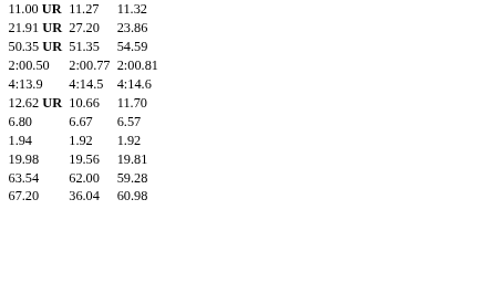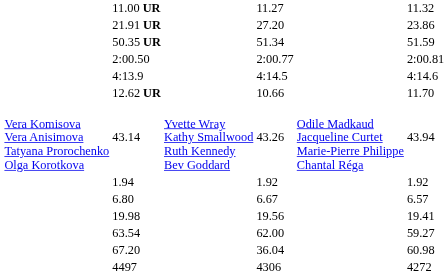 <table>
 <tr>
 <td></td>
 <td></td>
 <td>11.00 <strong>UR</strong></td>
 <td></td>
 <td>11.27</td>
 <td></td>
 <td>11.32</td>
 </tr>
 <tr>
 <td></td>
 <td></td>
 <td>21.91 <strong>UR</strong></td>
 <td></td>
 <td>27.20</td>
 <td></td>
 <td>23.86</td>
 </tr>
 <tr>
 <td></td>
 <td></td>
 <td>50.35 <strong>UR</strong></td>
 <td></td>
-<td>51.35</td>
+<td>51.34</td>
 <td></td>
-<td>54.59</td>
+<td>51.59</td>
 </tr>
 <tr>
 <td></td>
 <td></td>
 <td>2:00.50</td>
 <td></td>
 <td>2:00.77</td>
 <td></td>
 <td>2:00.81</td>
 </tr>
 <tr>
 <td></td>
 <td></td>
 <td>4:13.9</td>
 <td></td>
 <td>4:14.5</td>
 <td></td>
 <td>4:14.6</td>
 </tr>
 <tr>
 <td></td>
 <td></td>
 <td>12.62 <strong>UR</strong></td>
 <td></td>
 <td>10.66</td>
 <td></td>
 <td>11.70</td>
 </tr>
 <tr>
 <td></td>
-<td></td>
-<td>6.80</td>
-<td></td>
-<td>6.67</td>
-<td></td>
-<td>6.57</td>
+<td><br><a href='#'>Vera Komisova</a><br><a href='#'>Vera Anisimova</a><br><a href='#'>Tatyana Prorochenko</a><br><a href='#'>Olga Korotkova</a></td>
+<td>43.14</td>
+<td><br><a href='#'>Yvette Wray</a><br><a href='#'>Kathy Smallwood</a><br><a href='#'>Ruth Kennedy</a><br><a href='#'>Bev Goddard</a></td>
+<td>43.26</td>
+<td><br><a href='#'>Odile Madkaud</a><br><a href='#'>Jacqueline Curtet</a><br><a href='#'>Marie-Pierre Philippe</a><br><a href='#'>Chantal Réga</a></td>
+<td>43.94</td>
 </tr>
 <tr>
 <td></td>
 <td></td>
 <td>1.94</td>
 <td></td>
 <td>1.92</td>
 <td></td>
 <td>1.92</td>
 </tr>
 <tr>
 <td></td>
 <td></td>
+<td>6.80</td>
+<td></td>
+<td>6.67</td>
+<td></td>
+<td>6.57</td>
+</tr>
+<tr>
+<td></td>
+<td></td>
 <td>19.98</td>
 <td></td>
 <td>19.56</td>
 <td></td>
-<td>19.81</td>
+<td>19.41</td>
 </tr>
 <tr>
 <td></td>
 <td></td>
 <td>63.54</td>
 <td></td>
 <td>62.00</td>
 <td></td>
-<td>59.28</td>
+<td>59.27</td>
 </tr>
 <tr>
 <td></td>
 <td></td>
 <td>67.20</td>
 <td></td>
 <td>36.04</td>
 <td></td>
 <td>60.98</td>
 </tr>
+<tr>
+<td></td>
+<td></td>
+<td>4497</td>
+<td></td>
+<td>4306</td>
+<td></td>
+<td>4272</td>
+</tr>
 </table>
